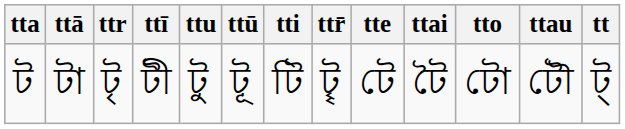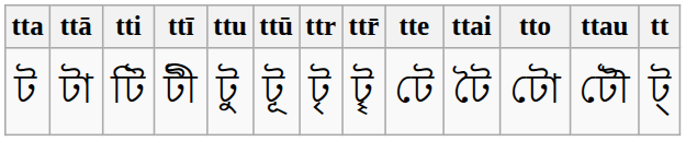 <table class="wikitable">
 <tr>
 <th>tta</th>
 <th>ttā</th>
-<th>ttr</th>
+<th>tti</th>
 <th>ttī</th>
 <th>ttu</th>
 <th>ttū</th>
-<th>tti</th>
+<th>ttr</th>
 <th>ttr̄</th>
 <th>tte</th>
 <th>ttai</th>
 <th>tto</th>
 <th>ttau</th>
 <th>tt</th>
 </tr>
 <tr style="font-size: 150%;">
 <td>ট</td>
 <td>টা</td>
-<td>টৃ</td>
+<td>টি</td>
 <td>টী</td>
 <td>টু</td>
 <td>টূ</td>
-<td>টি</td>
+<td>টৃ</td>
 <td>টৄ</td>
 <td>টে</td>
 <td>টৈ</td>
 <td>টো</td>
 <td>টৌ</td>
 <td>ট্</td>
 </tr>
 </table>
